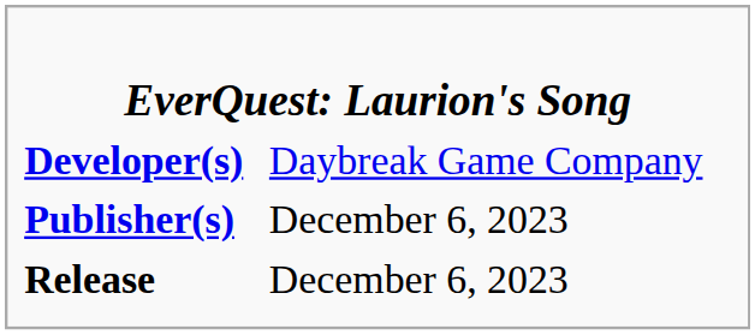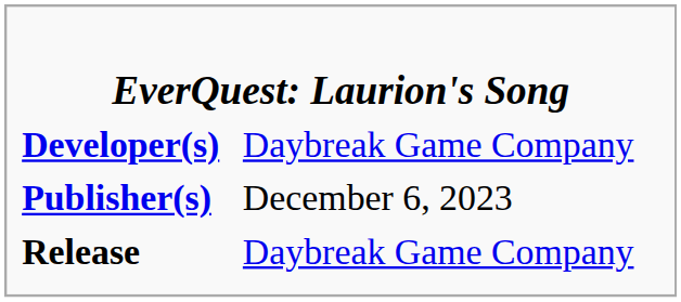 <table class="infobox" style="float:right; width:264px; font-size:90%;">
 <tr>
 <td colspan=2 style="font-size:110%; text-align:center;"><br><strong><em>EverQuest: Laurion's Song</em></strong><br></td>
 </tr>
 <tr>
 <td><strong><a href='#'>Developer(s)</a></strong></td>
 <td><a href='#'>Daybreak Game Company</a></td>
 </tr>
 <tr>
 <td><strong><a href='#'>Publisher(s)</a></strong></td>
 <td>December 6, 2023</td>
 </tr>
 <tr>
 <td><strong>Release</strong></td>
-<td>December 6, 2023</td>
+<td><a href='#'>Daybreak Game Company</a></td>
 </tr>
 <tr>
 </tr>
 </table>
